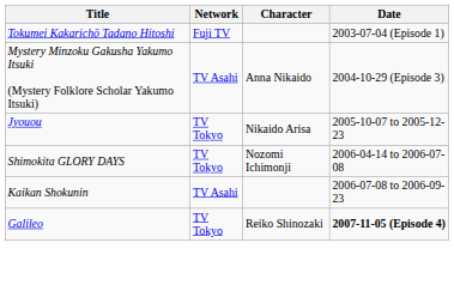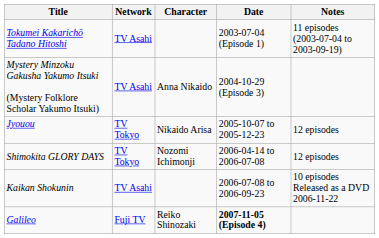 <table class="wikitable">
 <tr>
 <th>Title</th>
 <th>Network</th>
 <th>Character</th>
 <th>Date</th>
+<th>Notes</th>
 </tr>
 <tr>
 <td><em><a href='#'>Tokumei Kakarichō Tadano Hitoshi</a></em><br></td>
-<td><a href='#'>Fuji TV</a></td>
+<td><a href='#'>TV Asahi</a></td>
 <td></td>
 <td>2003-07-04 (Episode 1)</td>
+<td>11 episodes<br>(2003-07-04 to 2003-09-19)</td>
 </tr>
 <tr>
 <td><em>Mystery Minzoku Gakusha Yakumo Itsuki</em><br><br>(Mystery Folklore Scholar Yakumo Itsuki)</td>
 <td><a href='#'>TV Asahi</a></td>
 <td>Anna Nikaido</td>
 <td>2004-10-29 (Episode 3)</td>
+<td></td>
 </tr>
 <tr>
 <td><em><a href='#'>Jyouou</a></em><br><br></td>
 <td><a href='#'>TV Tokyo</a></td>
 <td>Nikaido Arisa</td>
 <td>2005-10-07 to 2005-12-23</td>
+<td>12 episodes</td>
 </tr>
 <tr>
 <td><em>Shimokita GLORY DAYS</em><br></td>
 <td><a href='#'>TV Tokyo</a></td>
 <td>Nozomi Ichimonji</td>
 <td>2006-04-14 to 2006-07-08</td>
+<td>12 episodes</td>
 </tr>
 <tr>
 <td><em>Kaikan Shokunin</em><br></td>
 <td><a href='#'>TV Asahi</a></td>
 <td></td>
 <td>2006-07-08 to 2006-09-23</td>
+<td>10 episodes<br>Released as a DVD 2006-11-22</td>
 </tr>
 <tr>
 <td><em><a href='#'>Galileo</a></em><br></td>
-<td><a href='#'>TV Tokyo</a></td>
+<td><a href='#'>Fuji TV</a></td>
 <td>Reiko Shinozaki</td>
 <td><strong>2007-11-05 (Episode 4)</strong></td>
+<td></td>
 </tr>
 </table>
